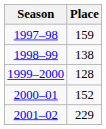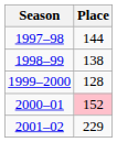 <table class="wikitable" style="text-align: center">
 <tr>
 <th>Season</th>
 <th>Place</th>
 </tr>
 <tr>
 <td><a href='#'>1997–98</a></td>
-<td>159</td>
+<td>144</td>
 </tr>
 <tr>
 <td><a href='#'>1998–99</a></td>
 <td>138</td>
 </tr>
 <tr>
 <td><a href='#'>1999–2000</a></td>
 <td>128</td>
 </tr>
 <tr>
 <td><a href='#'>2000–01</a></td>
-<td>152</td>
+<td style="background: pink;">152</td>
 </tr>
 <tr>
 <td><a href='#'>2001–02</a></td>
 <td>229</td>
 </tr>
 </table>
